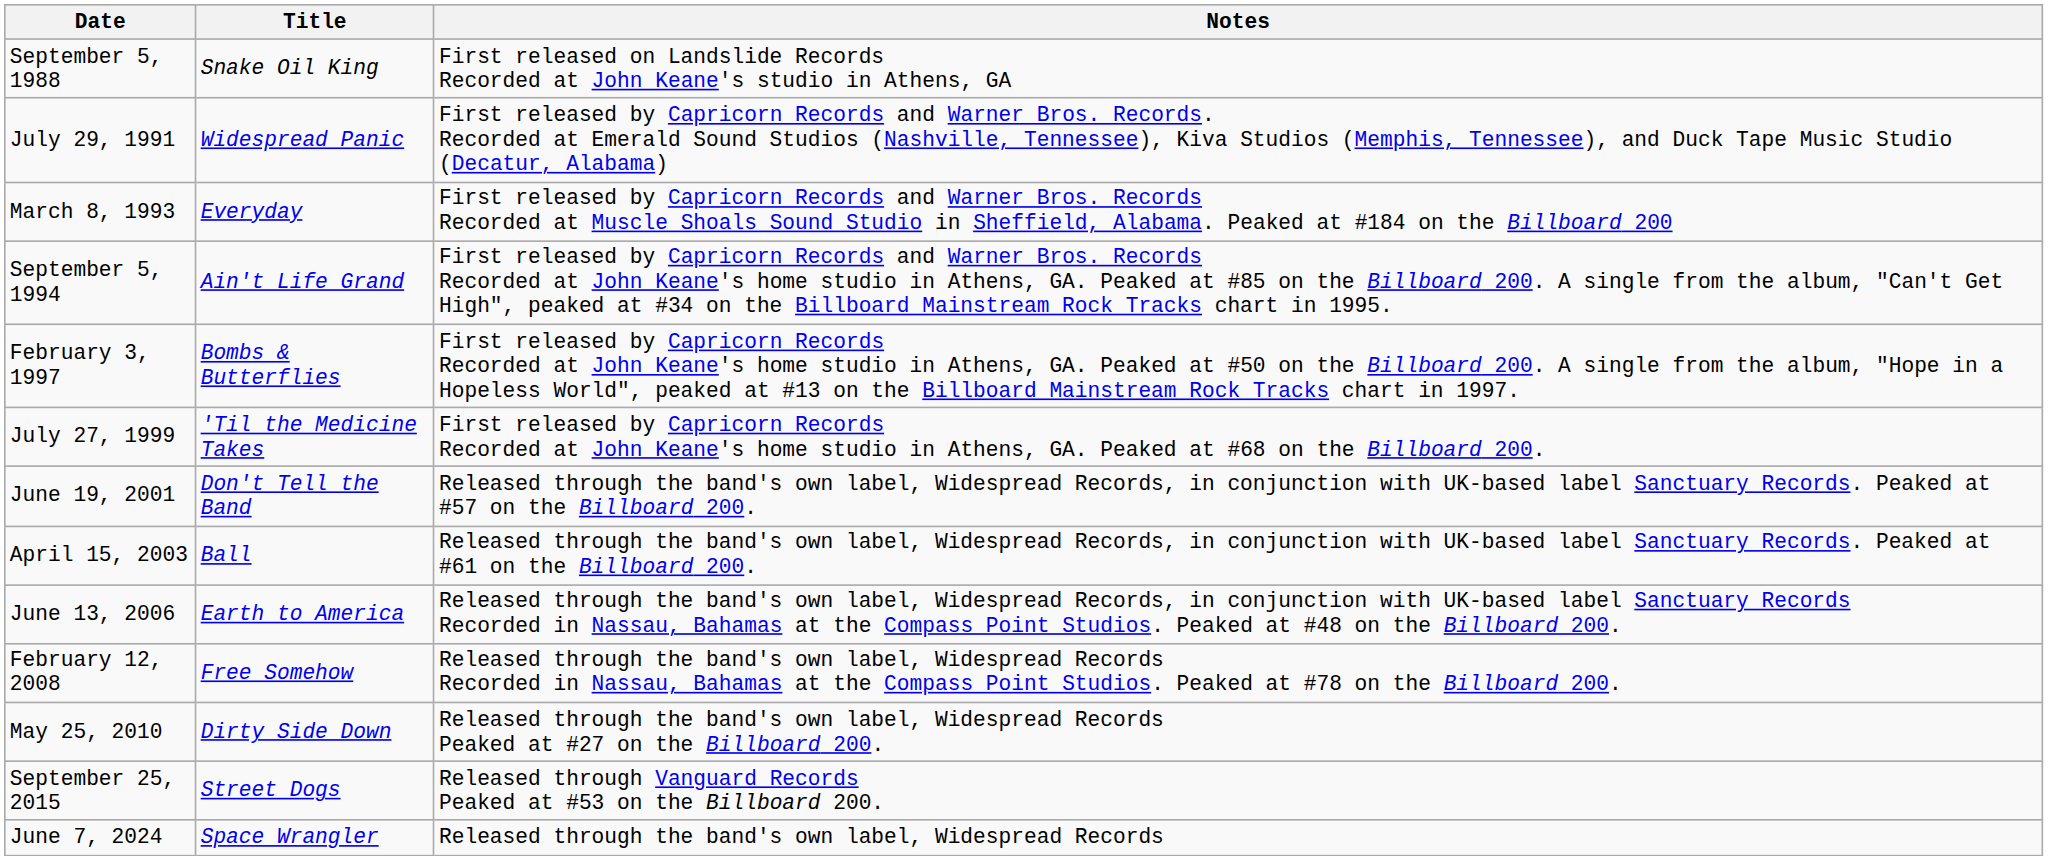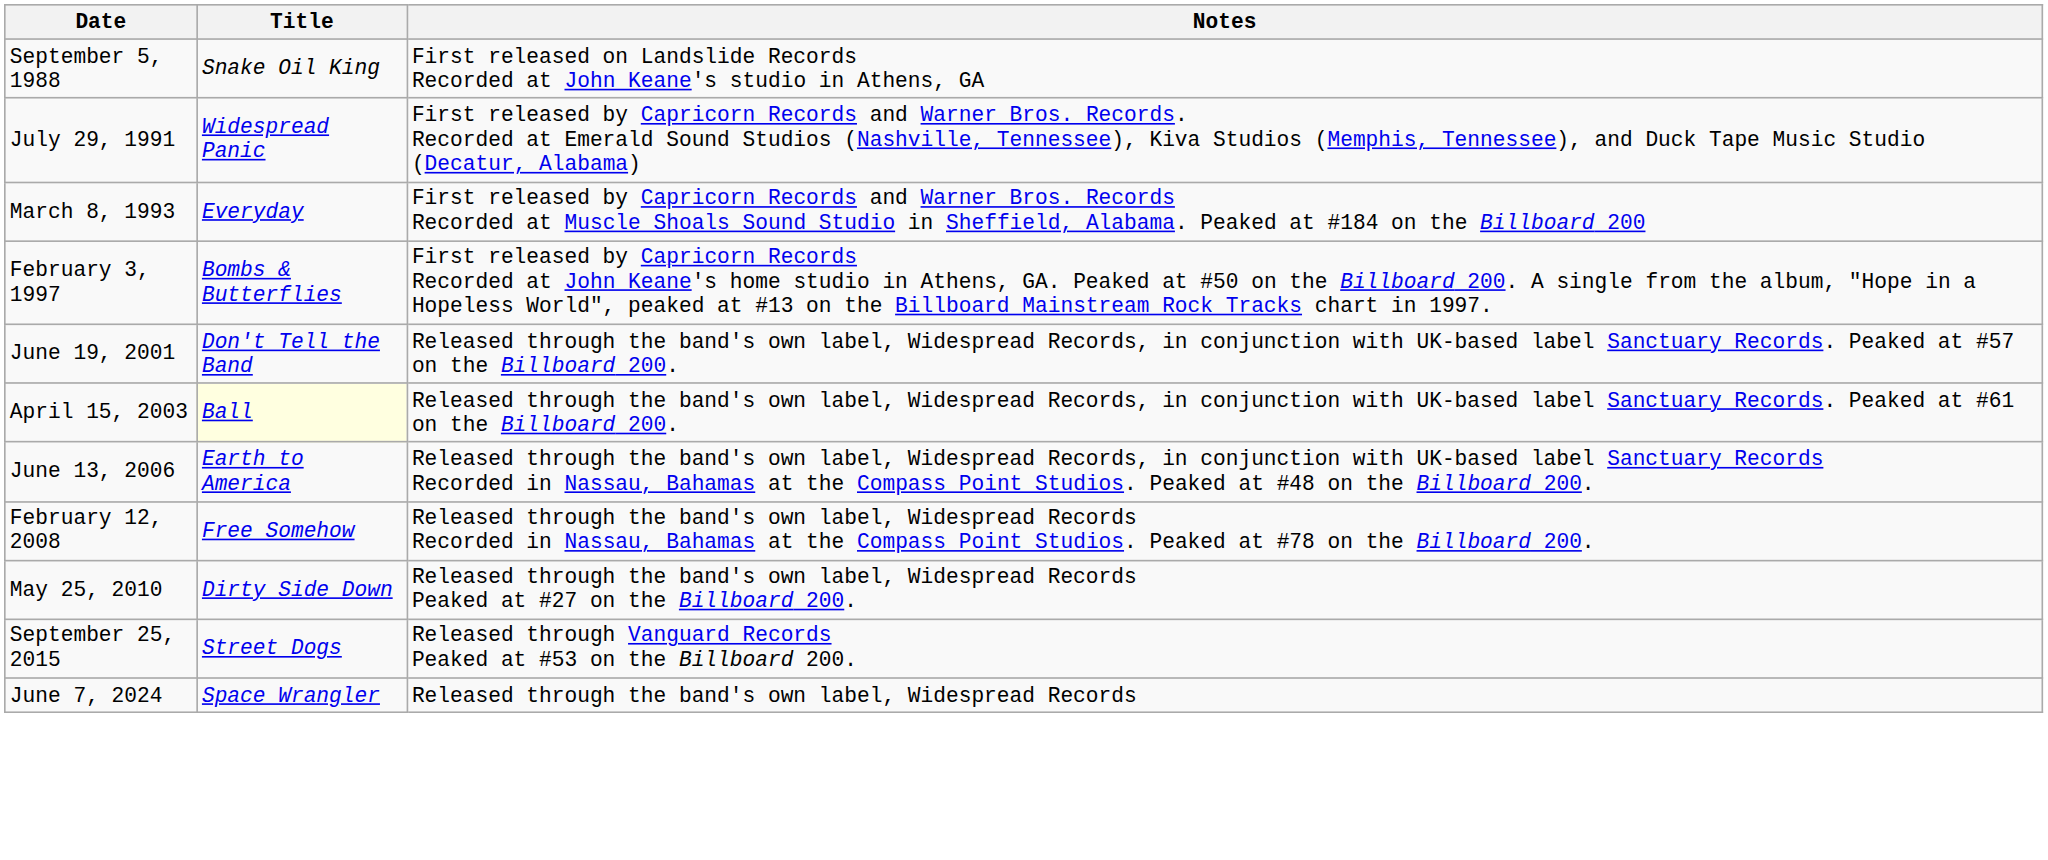 <table class="wikitable">
 <tr>
 <th>Date</th>
 <th>Title</th>
 <th>Notes</th>
 </tr>
 <tr>
 <td>September 5, 1988</td>
 <td><em>Snake Oil King</em></td>
 <td>First released on Landslide Records<br>Recorded at <a href='#'>John Keane</a>'s studio in Athens, GA</td>
 </tr>
 <tr>
 <td>July 29, 1991</td>
 <td><em><a href='#'>Widespread Panic</a></em></td>
 <td>First released by <a href='#'>Capricorn Records</a> and <a href='#'>Warner Bros. Records</a>.<br>Recorded at Emerald Sound Studios (<a href='#'>Nashville, Tennessee</a>), Kiva Studios (<a href='#'>Memphis, Tennessee</a>), and Duck Tape Music Studio (<a href='#'>Decatur, Alabama</a>)</td>
 </tr>
 <tr>
 <td>March 8, 1993</td>
 <td><em><a href='#'>Everyday</a></em></td>
 <td>First released by <a href='#'>Capricorn Records</a> and <a href='#'>Warner Bros. Records</a><br>Recorded at <a href='#'>Muscle Shoals Sound Studio</a> in <a href='#'>Sheffield, Alabama</a>. Peaked at #184 on the <a href='#'><em>Billboard</em> 200</a></td>
 </tr>
 <tr>
-<td>September 5, 1994</td>
-<td><em><a href='#'>Ain't Life Grand</a></em></td>
-<td>First released by <a href='#'>Capricorn Records</a> and <a href='#'>Warner Bros. Records</a><br>Recorded at <a href='#'>John Keane</a>'s home studio in Athens, GA. Peaked at #85 on the <a href='#'><em>Billboard</em> 200</a>. A single from the album, "Can't Get High", peaked at #34 on the <a href='#'>Billboard Mainstream Rock Tracks</a> chart in 1995.</td>
-</tr>
-<tr>
 <td>February 3, 1997</td>
 <td><em><a href='#'>Bombs & Butterflies</a></em></td>
 <td>First released by <a href='#'>Capricorn Records</a><br>Recorded at <a href='#'>John Keane</a>'s home studio in Athens, GA. Peaked at #50 on the <a href='#'><em>Billboard</em> 200</a>. A single from the album, "Hope in a Hopeless World", peaked at #13 on the <a href='#'>Billboard Mainstream Rock Tracks</a> chart in 1997.</td>
-</tr>
-<tr>
-<td>July 27, 1999</td>
-<td><em><a href='#'>'Til the Medicine Takes</a></em></td>
-<td>First released by <a href='#'>Capricorn Records</a><br>Recorded at <a href='#'>John Keane</a>'s home studio in Athens, GA. Peaked at #68 on the <a href='#'><em>Billboard</em> 200</a>.</td>
 </tr>
 <tr>
 <td>June 19, 2001</td>
 <td><em><a href='#'>Don't Tell the Band</a></em></td>
 <td>Released through the band's own label, Widespread Records, in conjunction with UK-based label <a href='#'>Sanctuary Records</a>. Peaked at #57 on the <a href='#'><em>Billboard</em> 200</a>.</td>
 </tr>
 <tr>
 <td>April 15, 2003</td>
-<td><em><a href='#'>Ball</a></em></td>
+<td style="background: lightyellow;"><em><a href='#'>Ball</a></em></td>
 <td>Released through the band's own label, Widespread Records, in conjunction with UK-based label <a href='#'>Sanctuary Records</a>. Peaked at #61 on the <a href='#'><em>Billboard</em> 200</a>.</td>
 </tr>
 <tr>
 <td>June 13, 2006</td>
 <td><em><a href='#'>Earth to America</a></em></td>
 <td>Released through the band's own label, Widespread Records, in conjunction with UK-based label <a href='#'>Sanctuary Records</a><br>Recorded in <a href='#'>Nassau, Bahamas</a> at the <a href='#'>Compass Point Studios</a>. Peaked at #48 on the <a href='#'><em>Billboard</em> 200</a>.</td>
 </tr>
 <tr>
 <td>February 12, 2008</td>
 <td><em><a href='#'>Free Somehow</a></em></td>
 <td>Released through the band's own label, Widespread Records<br>Recorded in <a href='#'>Nassau, Bahamas</a> at the <a href='#'>Compass Point Studios</a>. Peaked at #78 on the <a href='#'><em>Billboard</em> 200</a>.</td>
 </tr>
 <tr>
 <td>May 25, 2010</td>
 <td><em><a href='#'>Dirty Side Down</a></em></td>
 <td>Released through the band's own label, Widespread Records<br>Peaked at #27 on the <a href='#'><em>Billboard</em> 200</a>.</td>
 </tr>
 <tr>
 <td>September 25, 2015</td>
 <td><em><a href='#'>Street Dogs</a></em></td>
 <td>Released through <a href='#'>Vanguard Records</a><br>Peaked at #53 on the <em>Billboard</em> 200.</td>
 </tr>
 <tr>
 <td>June 7, 2024</td>
 <td><em><a href='#'>Space Wrangler</a></em></td>
 <td>Released through the band's own label, Widespread Records</td>
 </tr>
 </table>
